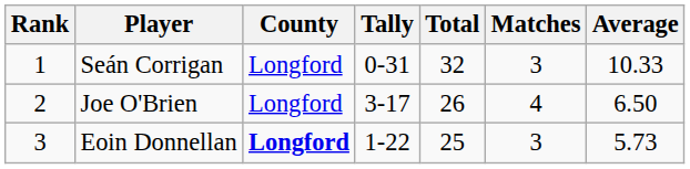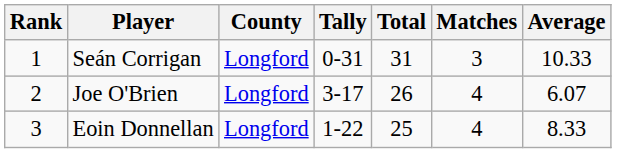 <table class="wikitable">
 <tr>
 <th>Rank</th>
 <th>Player</th>
 <th>County</th>
 <th>Tally</th>
 <th>Total</th>
 <th>Matches</th>
 <th>Average</th>
 </tr>
 <tr>
 <td rowspan=1 align=center>1</td>
 <td>Seán Corrigan</td>
 <td><a href='#'>Longford</a></td>
 <td align=center>0-31</td>
-<td align=center>32</td>
+<td align=center>31</td>
 <td align=center>3</td>
 <td align=center>10.33</td>
 </tr>
 <tr>
 <td rowspan=1 align=center>2</td>
 <td>Joe O'Brien</td>
 <td><a href='#'>Longford</a></td>
 <td align=center>3-17</td>
 <td align=center>26</td>
 <td align=center>4</td>
-<td align=center>6.50</td>
+<td align=center>6.07</td>
 </tr>
 <tr>
 <td rowspan=1 align=center>3</td>
 <td>Eoin Donnellan</td>
-<td><strong><a href='#'>Longford</a></strong></td>
+<td><a href='#'>Longford</a></td>
 <td align=center>1-22</td>
 <td align=center>25</td>
-<td align=center>3</td>
-<td align=center>5.73</td>
+<td align=center>4</td>
+<td align=center>8.33</td>
 </tr>
 </table>
